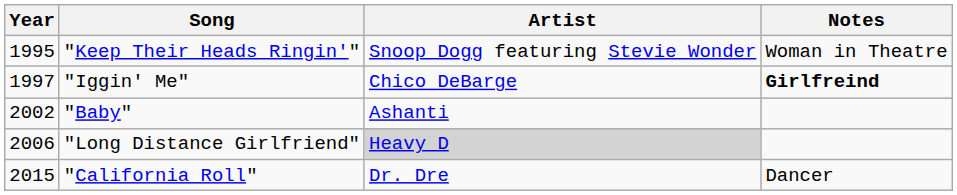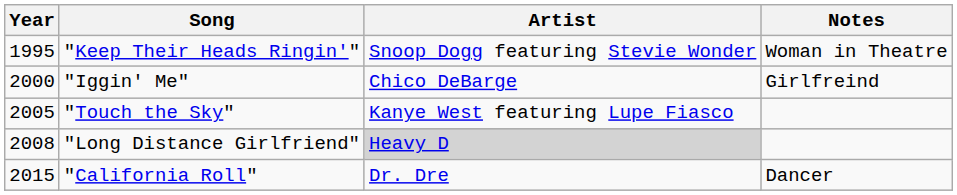 <table class="wikitable sortable">
 <tr>
 <th>Year</th>
 <th>Song</th>
 <th>Artist</th>
 <th>Notes</th>
 </tr>
 <tr>
 <td>1995</td>
 <td>"<a href='#'>Keep Their Heads Ringin'</a>"</td>
 <td><a href='#'>Snoop Dogg</a> featuring <a href='#'>Stevie Wonder</a></td>
 <td>Woman in Theatre</td>
 </tr>
 <tr>
-<td>1997</td>
+<td>2000</td>
 <td>"Iggin' Me"</td>
 <td><a href='#'>Chico DeBarge</a></td>
-<td><strong>Girlfreind</strong></td>
+<td>Girlfreind</td>
 </tr>
 <tr>
-<td>2002</td>
-<td>"<a href='#'>Baby</a>"</td>
-<td><a href='#'>Ashanti</a></td>
+<td>2005</td>
+<td>"<a href='#'>Touch the Sky</a>"</td>
+<td><a href='#'>Kanye West</a> featuring <a href='#'>Lupe Fiasco</a></td>
 <td></td>
 </tr>
 <tr>
-<td>2006</td>
+<td>2008</td>
 <td>"Long Distance Girlfriend"</td>
 <td style="background: lightgrey;"><a href='#'>Heavy D</a></td>
 <td></td>
 </tr>
 <tr>
 <td>2015</td>
 <td>"<a href='#'>California Roll</a>"</td>
 <td><a href='#'>Dr. Dre</a></td>
 <td>Dancer</td>
 </tr>
 </table>
